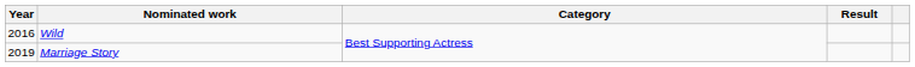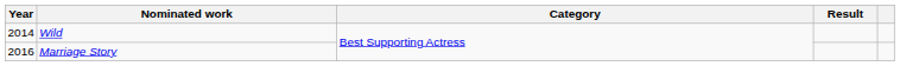 <table class="wikitable sortable">
 <tr>
 <th scope="col" style="width:1em;">Year</th>
 <th scope="col" style="width:25em;">Nominated work</th>
 <th scope="col" style="width:40em;">Category</th>
 <th scope="col" style="width:5em;">Result</th>
 <th scope="col" style="width:1em;"class="unsortable"></th>
 </tr>
 <tr>
-<td>2016</td>
+<td>2014</td>
 <td><em><a href='#'>Wild</a></em></td>
 <td rowspan="2"><a href='#'>Best Supporting Actress</a></td>
 <td></td>
 <td></td>
 </tr>
 <tr>
-<td>2019</td>
+<td>2016</td>
 <td><em><a href='#'>Marriage Story</a></em></td>
 <td></td>
 <td></td>
 </tr>
 </table>
